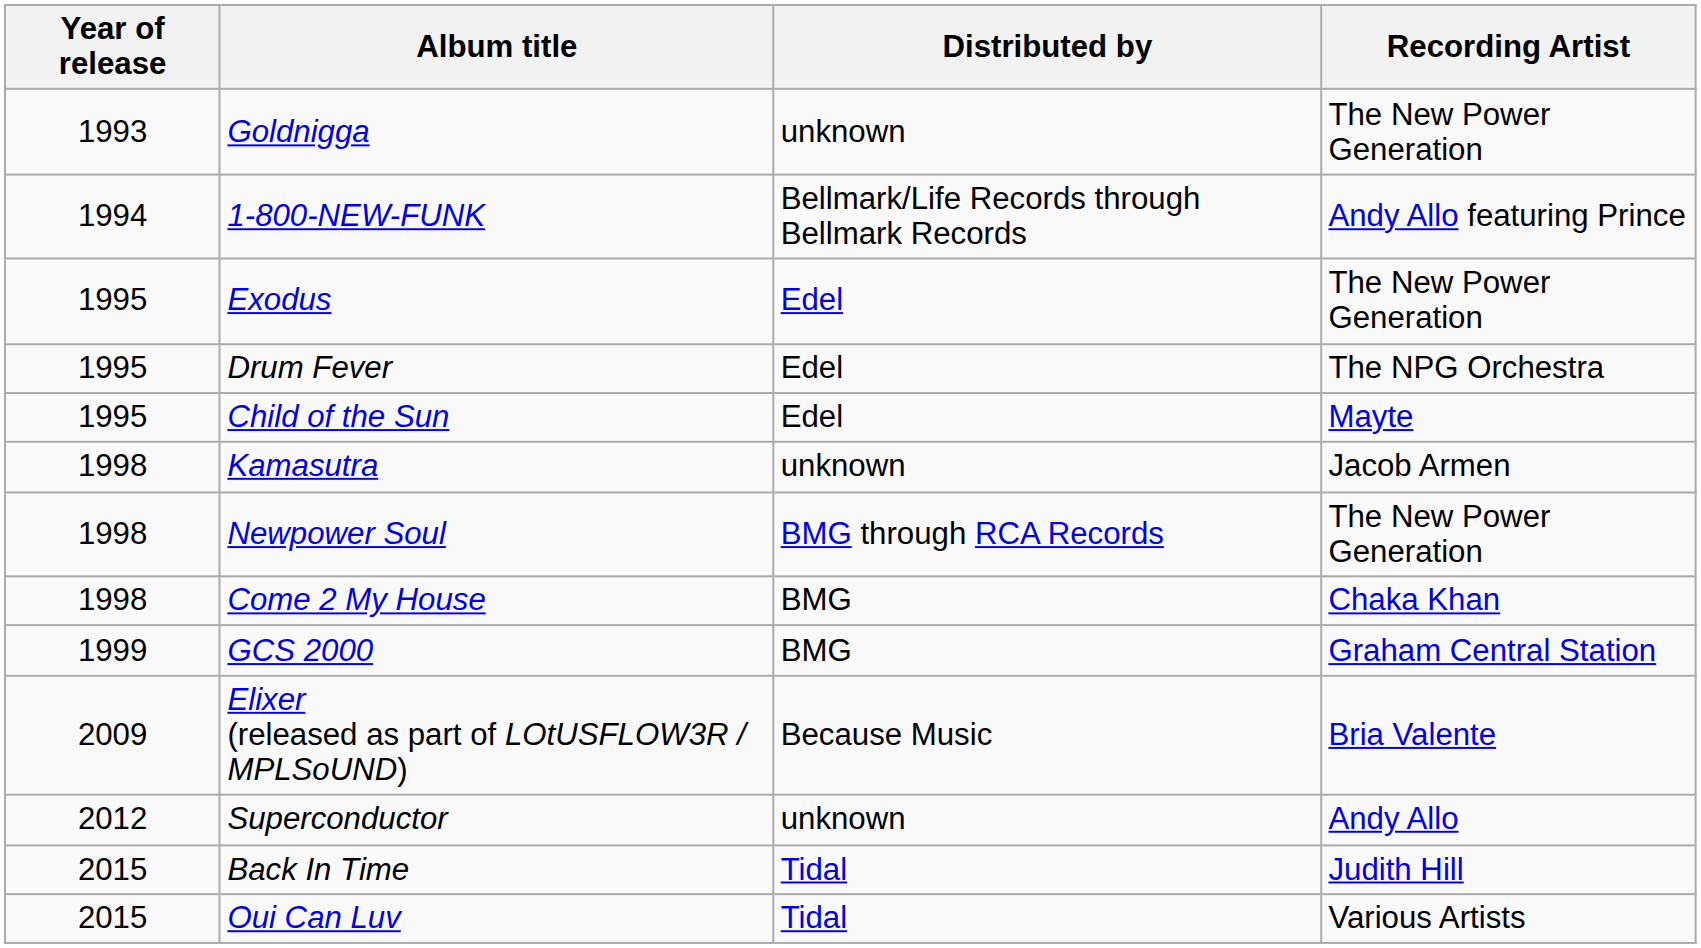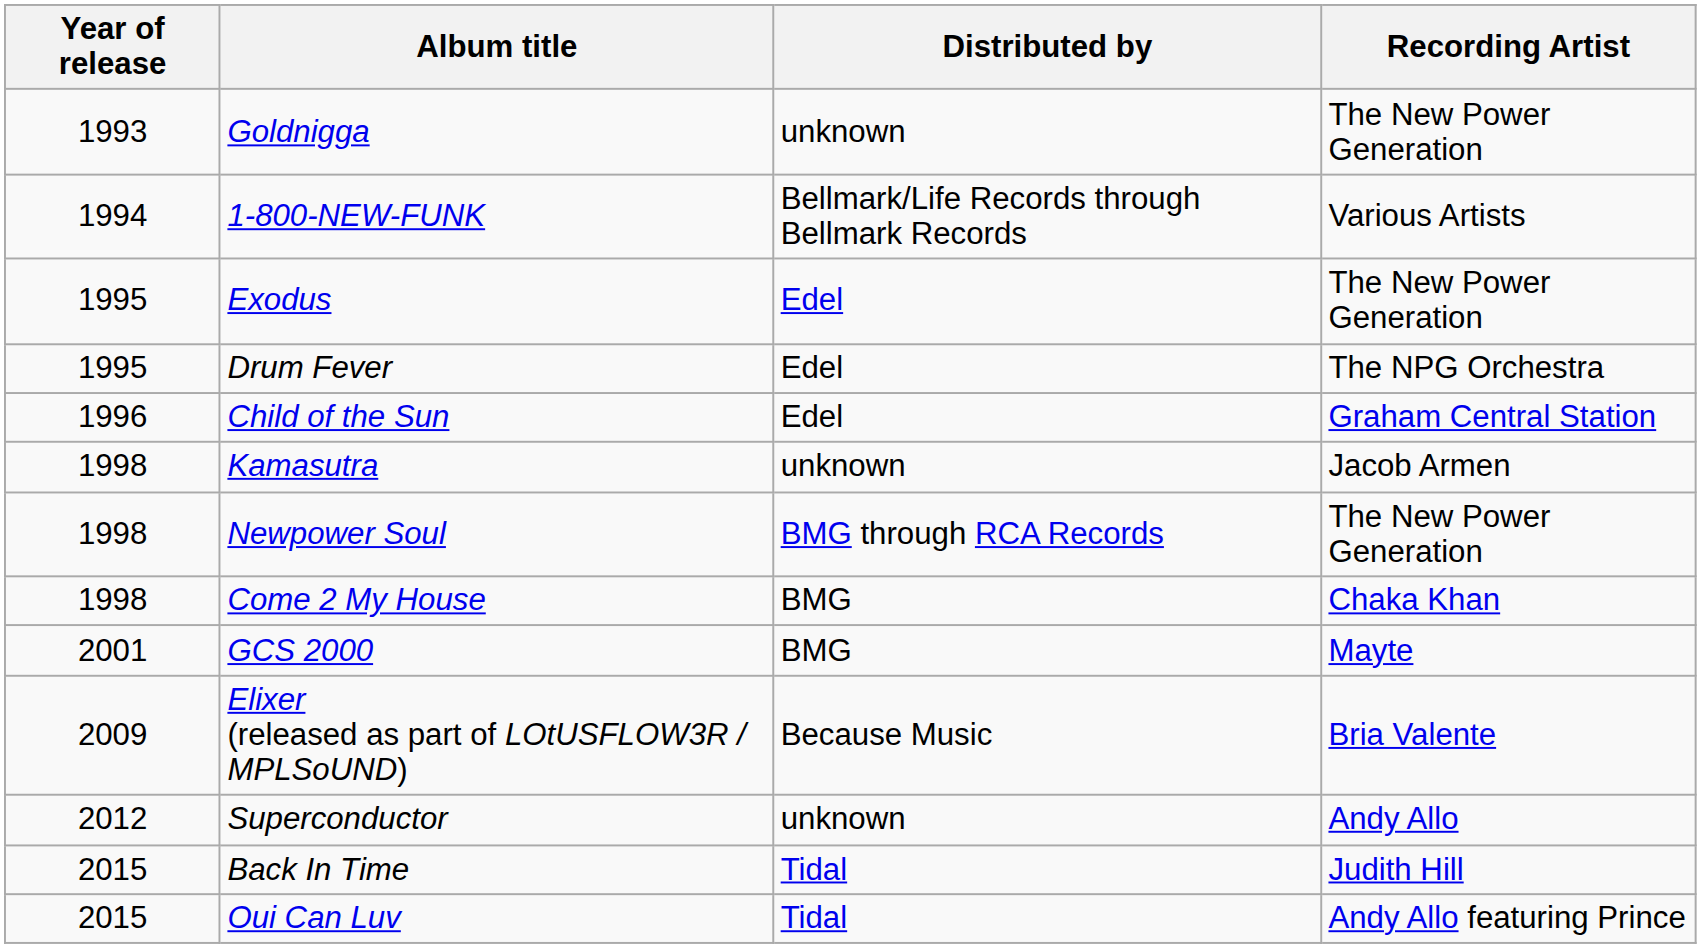 <table class="wikitable" style="text-align:left;">
 <tr>
 <th style="width:110px;"><strong>Year of release</strong></th>
 <th style="width:300px;"><strong>Album title</strong></th>
 <th style="width:300px;"><strong>Distributed by</strong></th>
 <th style="width:200px;"><strong>Recording Artist</strong></th>
 </tr>
 <tr>
 <td align=center>1993</td>
 <td><em><a href='#'>Goldnigga</a></em></td>
 <td>unknown</td>
 <td>The New Power Generation</td>
 </tr>
 <tr>
 <td align=center>1994</td>
 <td><em><a href='#'>1-800-NEW-FUNK</a></em></td>
 <td>Bellmark/Life Records through Bellmark Records</td>
-<td><a href='#'>Andy Allo</a> featuring Prince</td>
+<td>Various Artists</td>
 </tr>
 <tr>
 <td align=center>1995</td>
 <td><em><a href='#'>Exodus</a></em></td>
 <td><a href='#'>Edel</a></td>
 <td>The New Power Generation</td>
 </tr>
 <tr>
 <td align=center>1995</td>
 <td><em>Drum Fever</em></td>
 <td>Edel</td>
 <td>The NPG Orchestra</td>
 </tr>
 <tr>
-<td align=center>1995</td>
+<td align=center>1996</td>
 <td><em><a href='#'>Child of the Sun</a></em></td>
 <td>Edel</td>
-<td><a href='#'>Mayte</a></td>
+<td><a href='#'>Graham Central Station</a></td>
 </tr>
 <tr>
 <td align=center>1998</td>
 <td><em><a href='#'>Kamasutra</a></em></td>
 <td>unknown</td>
 <td>Jacob Armen</td>
 </tr>
 <tr>
 <td align=center>1998</td>
 <td><em><a href='#'>Newpower Soul</a></em></td>
 <td><a href='#'>BMG</a> through <a href='#'>RCA Records</a></td>
 <td>The New Power Generation</td>
 </tr>
 <tr>
 <td align=center>1998</td>
 <td><em><a href='#'>Come 2 My House</a></em></td>
 <td>BMG</td>
 <td><a href='#'>Chaka Khan</a></td>
 </tr>
 <tr>
-<td align=center>1999</td>
+<td align=center>2001</td>
 <td><em><a href='#'>GCS 2000</a></em></td>
 <td>BMG</td>
-<td><a href='#'>Graham Central Station</a></td>
+<td><a href='#'>Mayte</a></td>
 </tr>
 <tr>
 <td align=center>2009</td>
 <td><em><a href='#'>Elixer</a></em><br>(released as part of <em>LOtUSFLOW3R / MPLSoUND</em>)</td>
 <td>Because Music</td>
 <td><a href='#'>Bria Valente</a></td>
 </tr>
 <tr>
 <td align=center>2012</td>
 <td><em>Superconductor</em></td>
 <td>unknown</td>
 <td><a href='#'>Andy Allo</a></td>
 </tr>
 <tr>
 <td align=center>2015</td>
 <td><em>Back In Time</em></td>
 <td><a href='#'>Tidal</a></td>
 <td><a href='#'>Judith Hill</a></td>
 </tr>
 <tr>
 <td align=center>2015</td>
 <td><em><a href='#'>Oui Can Luv</a></em></td>
 <td><a href='#'>Tidal</a></td>
-<td>Various Artists</td>
+<td><a href='#'>Andy Allo</a> featuring Prince</td>
 </tr>
 </table>
